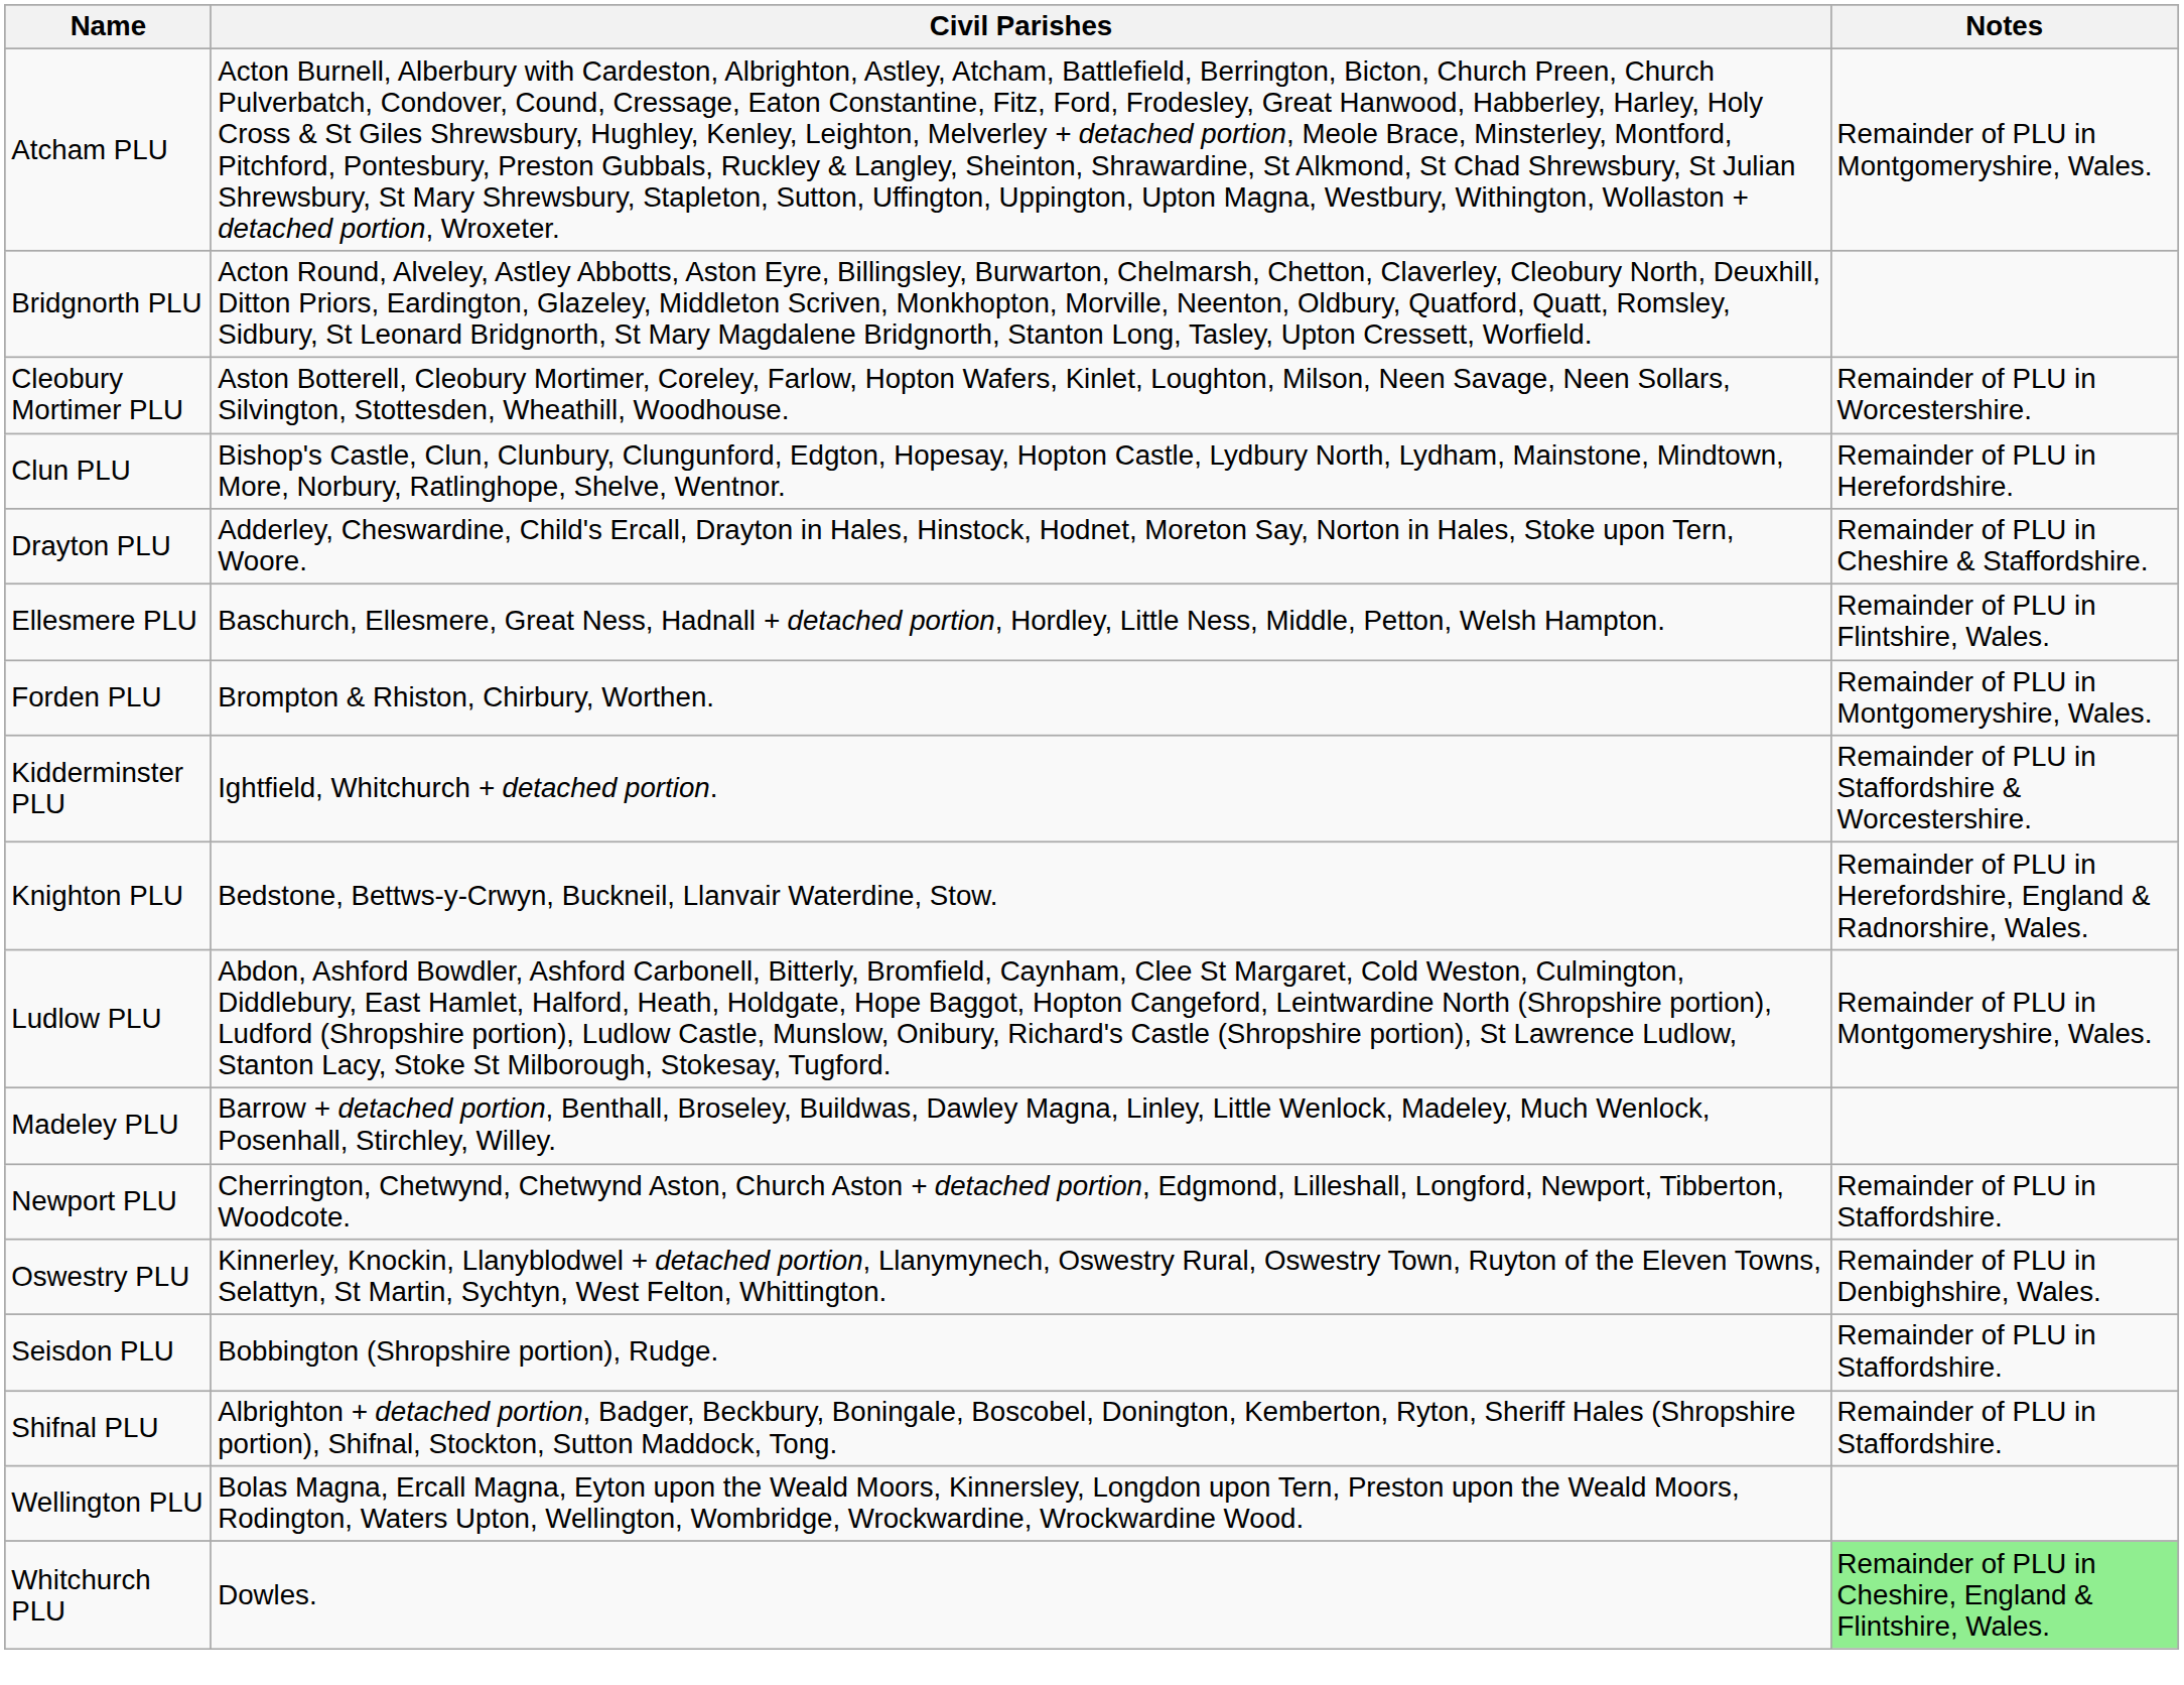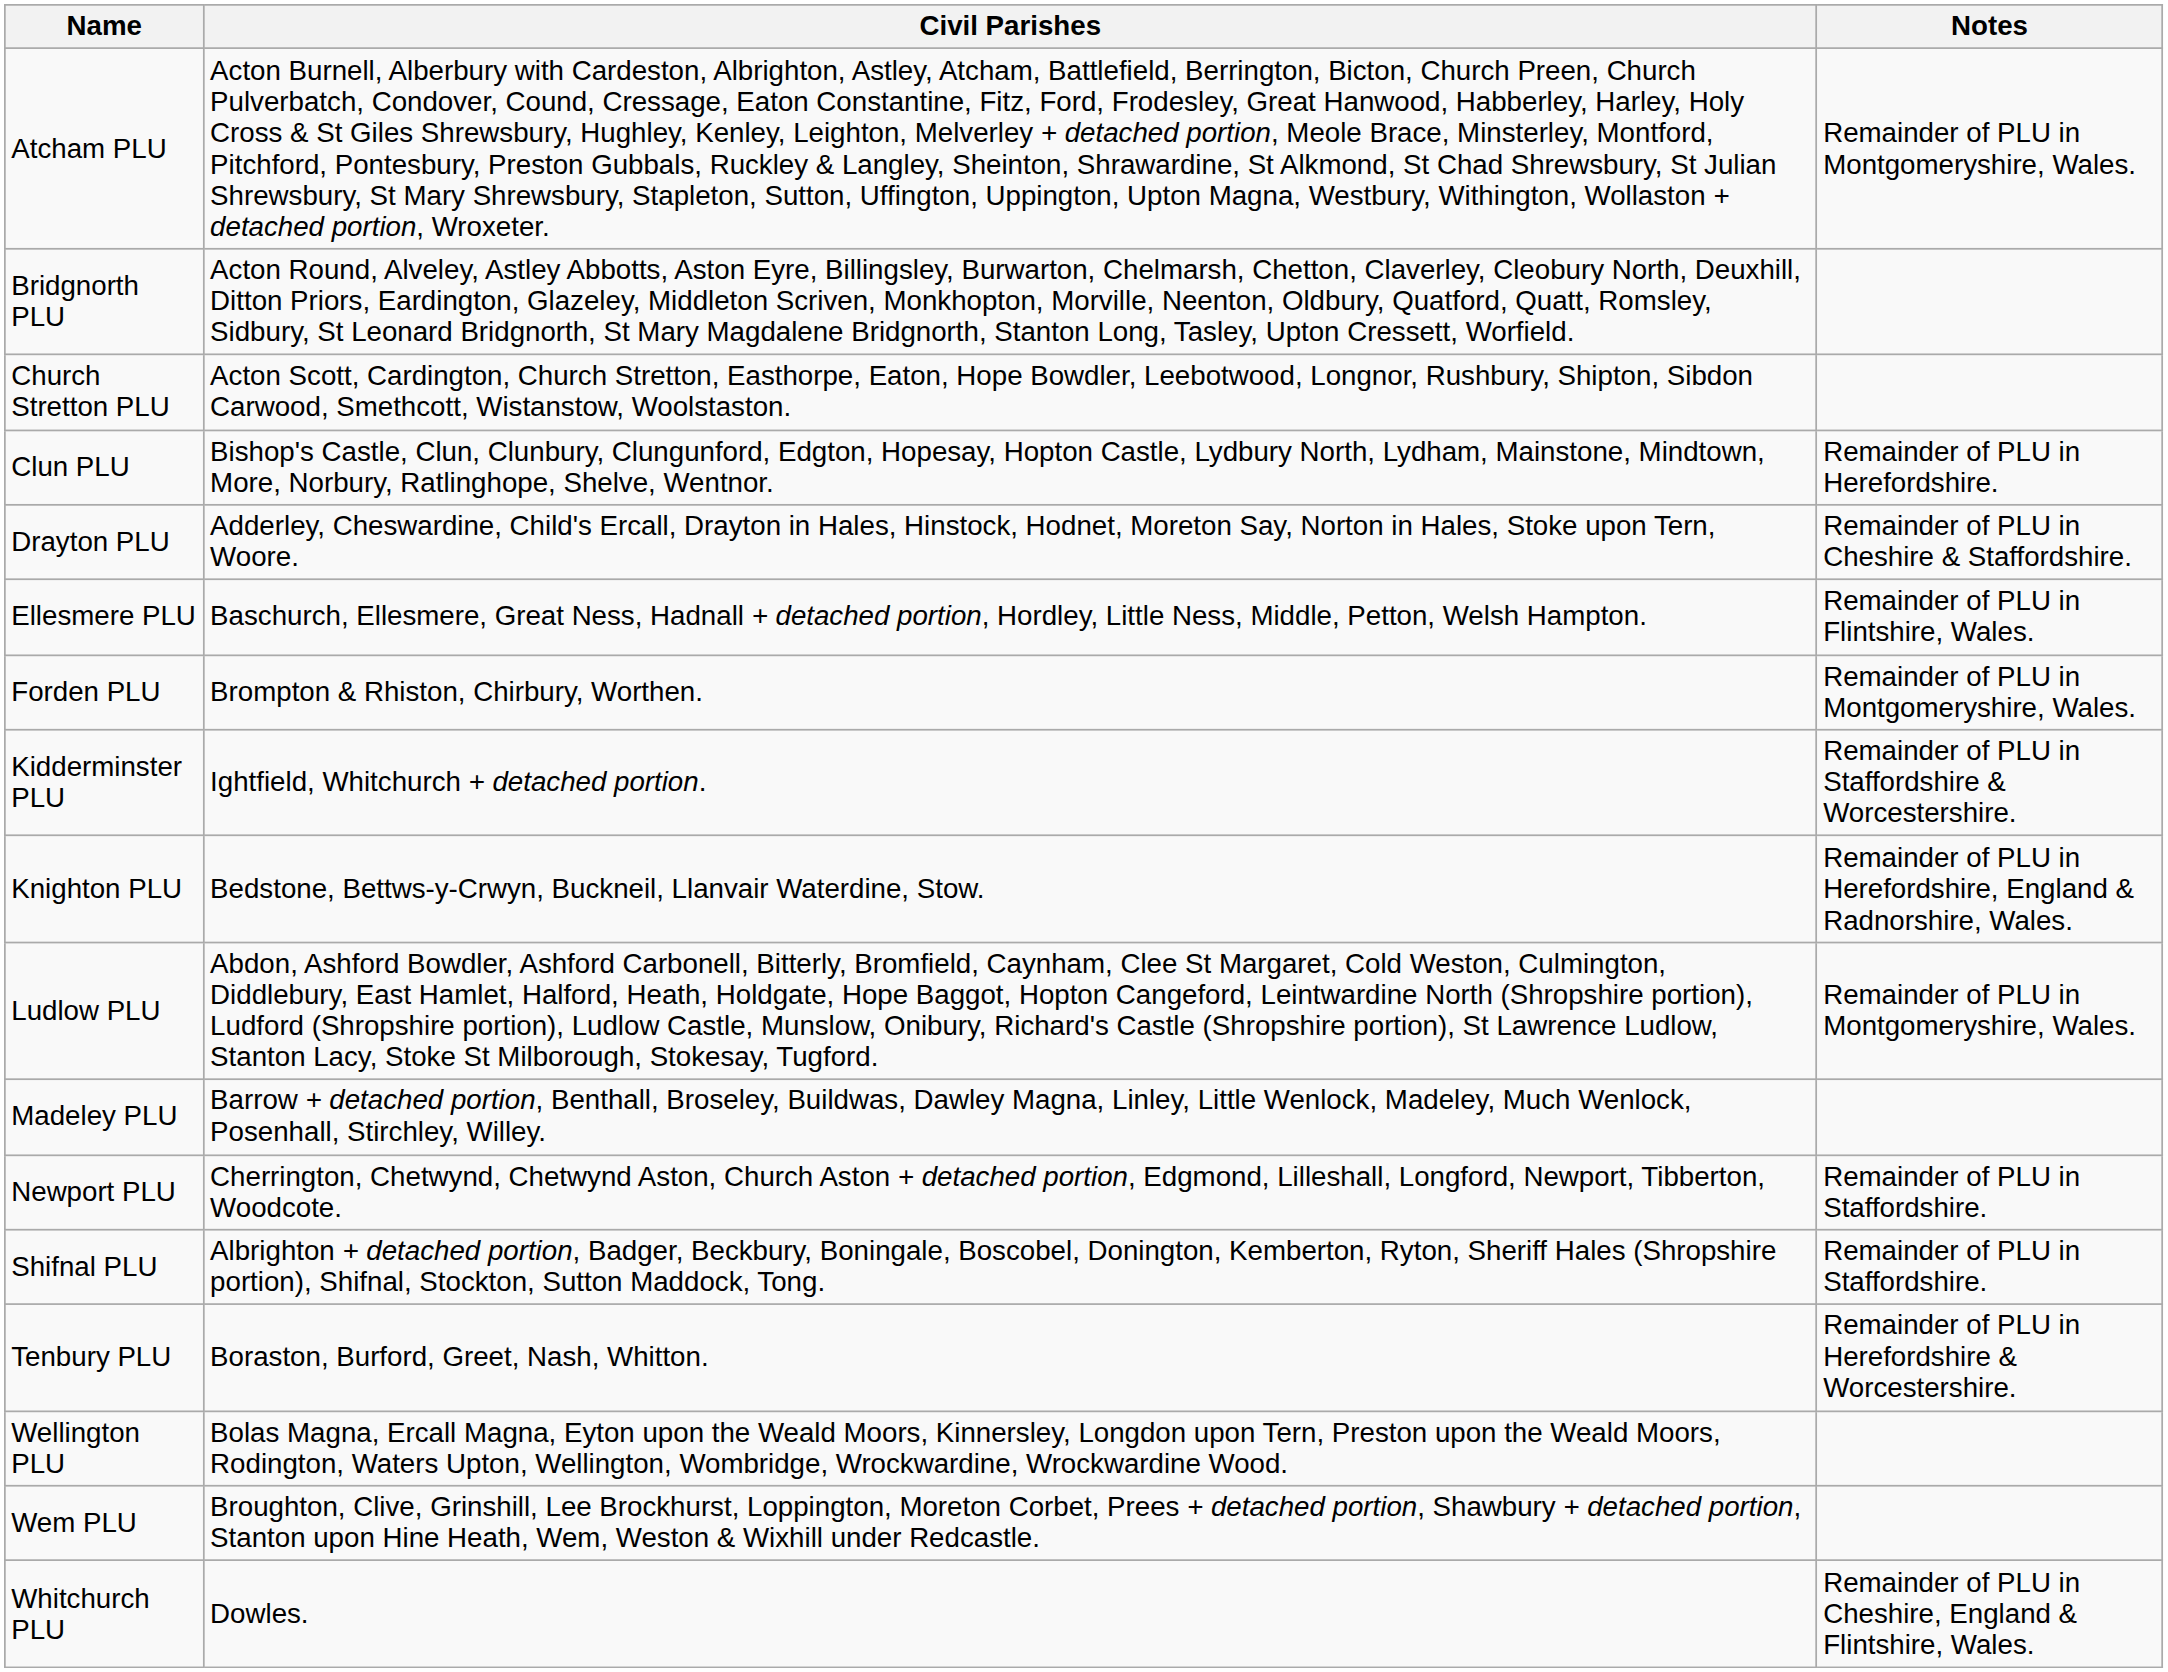 <table class="wikitable">
 <tr>
 <th>Name</th>
 <th>Civil Parishes</th>
 <th>Notes</th>
 </tr>
 <tr>
 <td>Atcham PLU</td>
 <td>Acton Burnell, Alberbury with Cardeston, Albrighton, Astley, Atcham, Battlefield, Berrington, Bicton, Church Preen, Church Pulverbatch, Condover, Cound, Cressage, Eaton Constantine, Fitz, Ford, Frodesley, Great Hanwood, Habberley, Harley, Holy Cross & St Giles Shrewsbury, Hughley, Kenley, Leighton, Melverley <em>+ detached portion</em>, Meole Brace, Minsterley, Montford, Pitchford, Pontesbury, Preston Gubbals, Ruckley & Langley, Sheinton, Shrawardine, St Alkmond, St Chad Shrewsbury, St Julian Shrewsbury, St Mary Shrewsbury, Stapleton, Sutton, Uffington, Uppington, Upton Magna, Westbury, Withington, Wollaston <em>+ detached portion</em>, Wroxeter.</td>
 <td>Remainder of PLU in Montgomeryshire, Wales.</td>
 </tr>
 <tr>
 <td>Bridgnorth PLU</td>
 <td>Acton Round, Alveley, Astley Abbotts, Aston Eyre, Billingsley, Burwarton, Chelmarsh, Chetton, Claverley, Cleobury North, Deuxhill, Ditton Priors, Eardington, Glazeley, Middleton Scriven, Monkhopton, Morville, Neenton, Oldbury, Quatford, Quatt, Romsley, Sidbury, St Leonard Bridgnorth, St Mary Magdalene Bridgnorth, Stanton Long, Tasley, Upton Cressett, Worfield.</td>
 <td></td>
 </tr>
 <tr>
-<td>Cleobury Mortimer PLU</td>
-<td>Aston Botterell, Cleobury Mortimer, Coreley, Farlow, Hopton Wafers, Kinlet, Loughton, Milson, Neen Savage, Neen Sollars, Silvington, Stottesden, Wheathill, Woodhouse.</td>
-<td>Remainder of PLU in Worcestershire.</td>
+<td>Church Stretton PLU</td>
+<td>Acton Scott, Cardington, Church Stretton, Easthorpe, Eaton, Hope Bowdler, Leebotwood, Longnor, Rushbury, Shipton, Sibdon Carwood, Smethcott, Wistanstow, Woolstaston.</td>
+<td></td>
 </tr>
 <tr>
 <td>Clun PLU</td>
 <td>Bishop's Castle, Clun, Clunbury, Clungunford, Edgton, Hopesay, Hopton Castle, Lydbury North, Lydham, Mainstone, Mindtown, More, Norbury, Ratlinghope, Shelve, Wentnor.</td>
 <td>Remainder of PLU in Herefordshire.</td>
 </tr>
 <tr>
 <td>Drayton PLU</td>
 <td>Adderley, Cheswardine, Child's Ercall, Drayton in Hales, Hinstock, Hodnet, Moreton Say, Norton in Hales, Stoke upon Tern, Woore.</td>
 <td>Remainder of PLU in Cheshire & Staffordshire.</td>
 </tr>
 <tr>
 <td>Ellesmere PLU</td>
 <td>Baschurch, Ellesmere, Great Ness, Hadnall <em>+ detached portion</em>, Hordley, Little Ness, Middle, Petton, Welsh Hampton.</td>
 <td>Remainder of PLU in Flintshire, Wales.</td>
 </tr>
 <tr>
 <td>Forden PLU</td>
 <td>Brompton & Rhiston, Chirbury, Worthen.</td>
 <td>Remainder of PLU in Montgomeryshire, Wales.</td>
 </tr>
 <tr>
 <td>Kidderminster PLU</td>
 <td>Ightfield, Whitchurch <em>+ detached portion</em>.</td>
 <td>Remainder of PLU in Staffordshire & Worcestershire.</td>
 </tr>
 <tr>
 <td>Knighton PLU</td>
 <td>Bedstone, Bettws-y-Crwyn, Buckneil, Llanvair Waterdine, Stow.</td>
 <td>Remainder of PLU in Herefordshire, England & Radnorshire, Wales.</td>
 </tr>
 <tr>
 <td>Ludlow PLU</td>
 <td>Abdon, Ashford Bowdler, Ashford Carbonell, Bitterly, Bromfield, Caynham, Clee St Margaret, Cold Weston, Culmington, Diddlebury, East Hamlet, Halford, Heath, Holdgate, Hope Baggot, Hopton Cangeford, Leintwardine North (Shropshire portion), Ludford (Shropshire portion), Ludlow Castle, Munslow, Onibury, Richard's Castle (Shropshire portion), St Lawrence Ludlow, Stanton Lacy, Stoke St Milborough, Stokesay, Tugford.</td>
 <td>Remainder of PLU in Montgomeryshire, Wales.</td>
 </tr>
 <tr>
 <td>Madeley PLU</td>
 <td>Barrow <em>+ detached portion</em>, Benthall, Broseley, Buildwas, Dawley Magna, Linley, Little Wenlock, Madeley, Much Wenlock, Posenhall, Stirchley, Willey.</td>
 <td></td>
 </tr>
 <tr>
 <td>Newport PLU</td>
 <td>Cherrington, Chetwynd, Chetwynd Aston, Church Aston <em>+ detached portion</em>, Edgmond, Lilleshall, Longford, Newport, Tibberton, Woodcote.</td>
 <td>Remainder of PLU in Staffordshire.</td>
 </tr>
 <tr>
-<td>Oswestry PLU</td>
-<td>Kinnerley, Knockin, Llanyblodwel <em>+ detached portion</em>, Llanymynech, Oswestry Rural, Oswestry Town, Ruyton of the Eleven Towns, Selattyn, St Martin, Sychtyn, West Felton, Whittington.</td>
-<td>Remainder of PLU in Denbighshire, Wales.</td>
-</tr>
-<tr>
-<td>Seisdon PLU</td>
-<td>Bobbington (Shropshire portion), Rudge.</td>
+<td>Shifnal PLU</td>
+<td>Albrighton <em>+ detached portion</em>, Badger, Beckbury, Boningale, Boscobel, Donington, Kemberton, Ryton, Sheriff Hales (Shropshire portion), Shifnal, Stockton, Sutton Maddock, Tong.</td>
 <td>Remainder of PLU in Staffordshire.</td>
 </tr>
 <tr>
-<td>Shifnal PLU</td>
-<td>Albrighton <em>+ detached portion</em>, Badger, Beckbury, Boningale, Boscobel, Donington, Kemberton, Ryton, Sheriff Hales (Shropshire portion), Shifnal, Stockton, Sutton Maddock, Tong.</td>
-<td>Remainder of PLU in Staffordshire.</td>
+<td>Tenbury PLU</td>
+<td>Boraston, Burford, Greet, Nash, Whitton.</td>
+<td>Remainder of PLU in Herefordshire & Worcestershire.</td>
 </tr>
 <tr>
 <td>Wellington PLU</td>
 <td>Bolas Magna, Ercall Magna, Eyton upon the Weald Moors, Kinnersley, Longdon upon Tern, Preston upon the Weald Moors, Rodington, Waters Upton, Wellington, Wombridge, Wrockwardine, Wrockwardine Wood.</td>
 <td></td>
 </tr>
 <tr>
+<td>Wem PLU</td>
+<td>Broughton, Clive, Grinshill, Lee Brockhurst, Loppington, Moreton Corbet, Prees <em>+ detached portion</em>, Shawbury <em>+ detached portion</em>, Stanton upon Hine Heath, Wem, Weston & Wixhill under Redcastle.</td>
+<td></td>
+</tr>
+<tr>
 <td>Whitchurch PLU</td>
 <td>Dowles.</td>
-<td style="background: lightgreen;">Remainder of PLU in Cheshire, England & Flintshire, Wales.</td>
+<td>Remainder of PLU in Cheshire, England & Flintshire, Wales.</td>
 </tr>
 </table>
